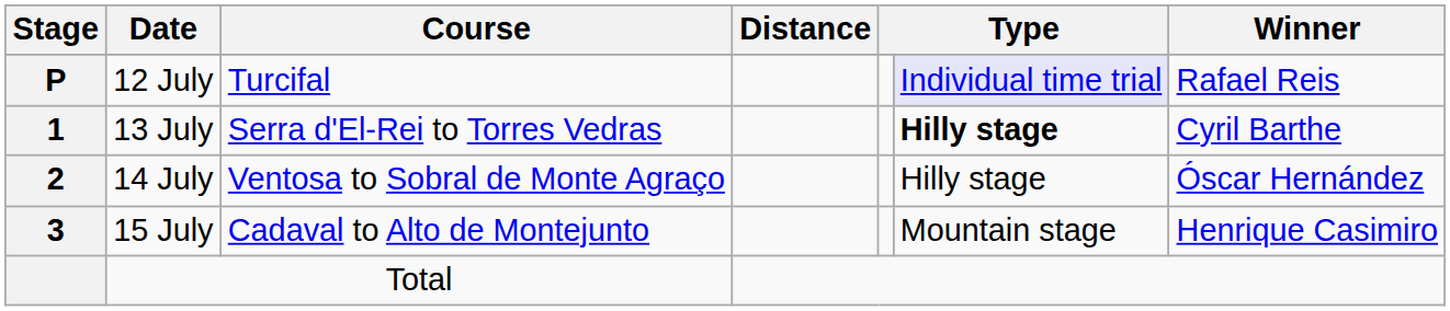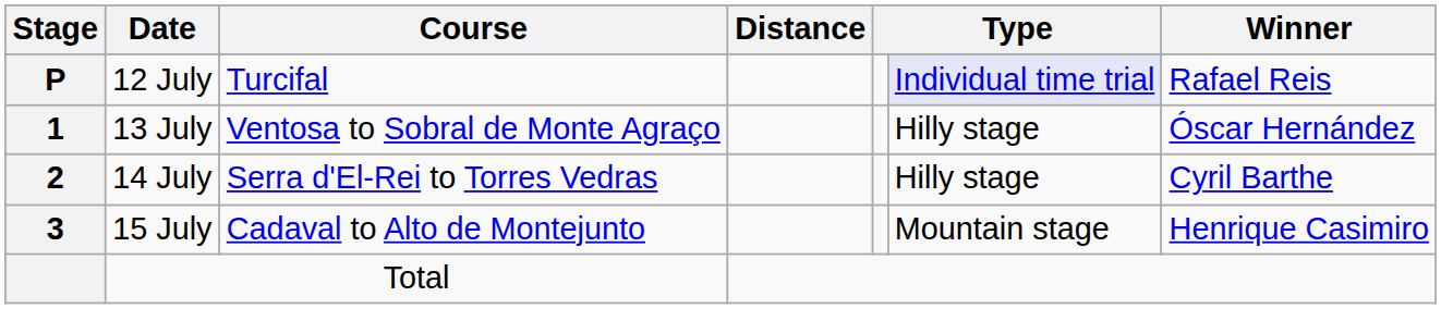 <table class="wikitable">
 <tr>
 <th scope="col">Stage</th>
 <th scope="col">Date</th>
 <th scope="col">Course</th>
 <th scope="col">Distance</th>
 <th scope="col" colspan="2">Type</th>
 <th scope="col">Winner</th>
 </tr>
 <tr>
 <th scope="row">P</th>
 <td style="text-align:right">12 July</td>
 <td><a href='#'>Turcifal</a></td>
 <td style="text-align:center;"></td>
 <td></td>
 <td style="background: lavender;"><a href='#'>Individual time trial</a></td>
 <td><a href='#'>Rafael Reis</a></td>
 </tr>
 <tr>
 <th scope="row">1</th>
 <td style="text-align:right">13 July</td>
-<td><a href='#'>Serra d'El-Rei</a> to <a href='#'>Torres Vedras</a></td>
-<td style="text-align:center;"></td>
-<td></td>
-<td><strong>Hilly stage</strong></td>
-<td><a href='#'>Cyril Barthe</a></td>
-</tr>
-<tr>
-<th scope="row">2</th>
-<td style="text-align:right">14 July</td>
 <td><a href='#'>Ventosa</a> to <a href='#'>Sobral de Monte Agraço</a></td>
 <td style="text-align:center;"></td>
 <td></td>
 <td>Hilly stage</td>
 <td><a href='#'>Óscar Hernández</a></td>
+</tr>
+<tr>
+<th scope="row">2</th>
+<td style="text-align:right">14 July</td>
+<td><a href='#'>Serra d'El-Rei</a> to <a href='#'>Torres Vedras</a></td>
+<td style="text-align:center;"></td>
+<td></td>
+<td>Hilly stage</td>
+<td><a href='#'>Cyril Barthe</a></td>
 </tr>
 <tr>
 <th scope="row">3</th>
 <td style="text-align:right">15 July</td>
 <td><a href='#'>Cadaval</a> to <a href='#'>Alto de Montejunto</a></td>
 <td style="text-align:center;"></td>
 <td></td>
 <td>Mountain stage</td>
 <td><a href='#'>Henrique Casimiro</a></td>
 </tr>
 <tr>
 <th scope="row"></th>
 <td colspan="2" style="text-align:center">Total</td>
 <td colspan="5" style="text-align:center"></td>
 </tr>
 </table>
